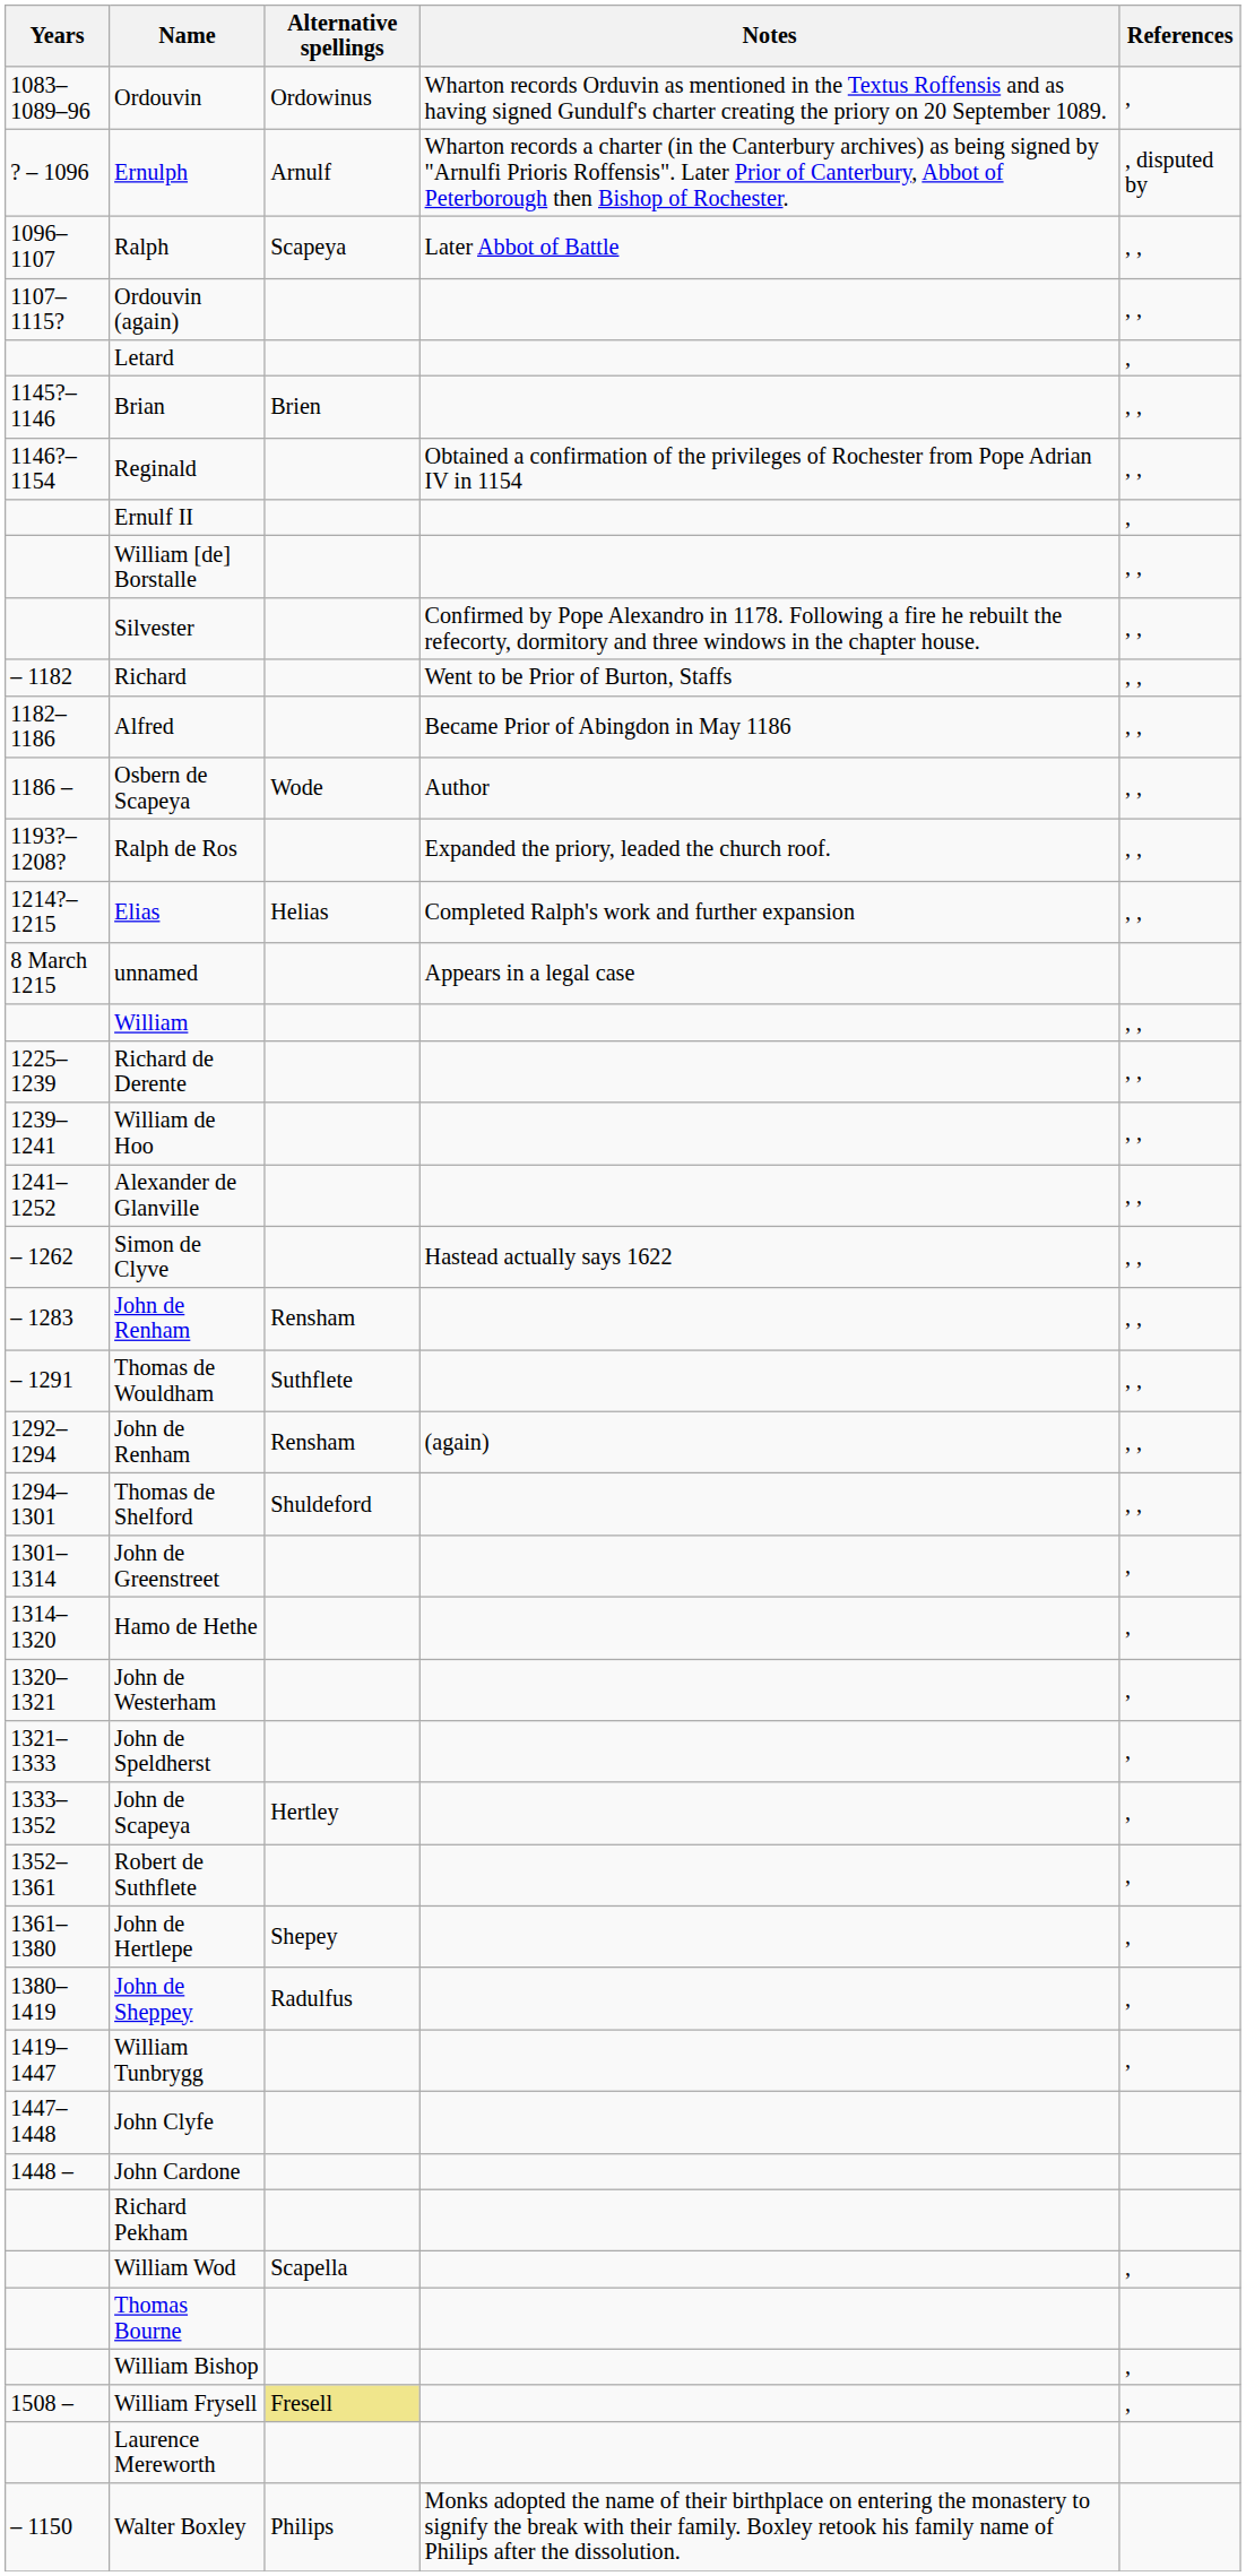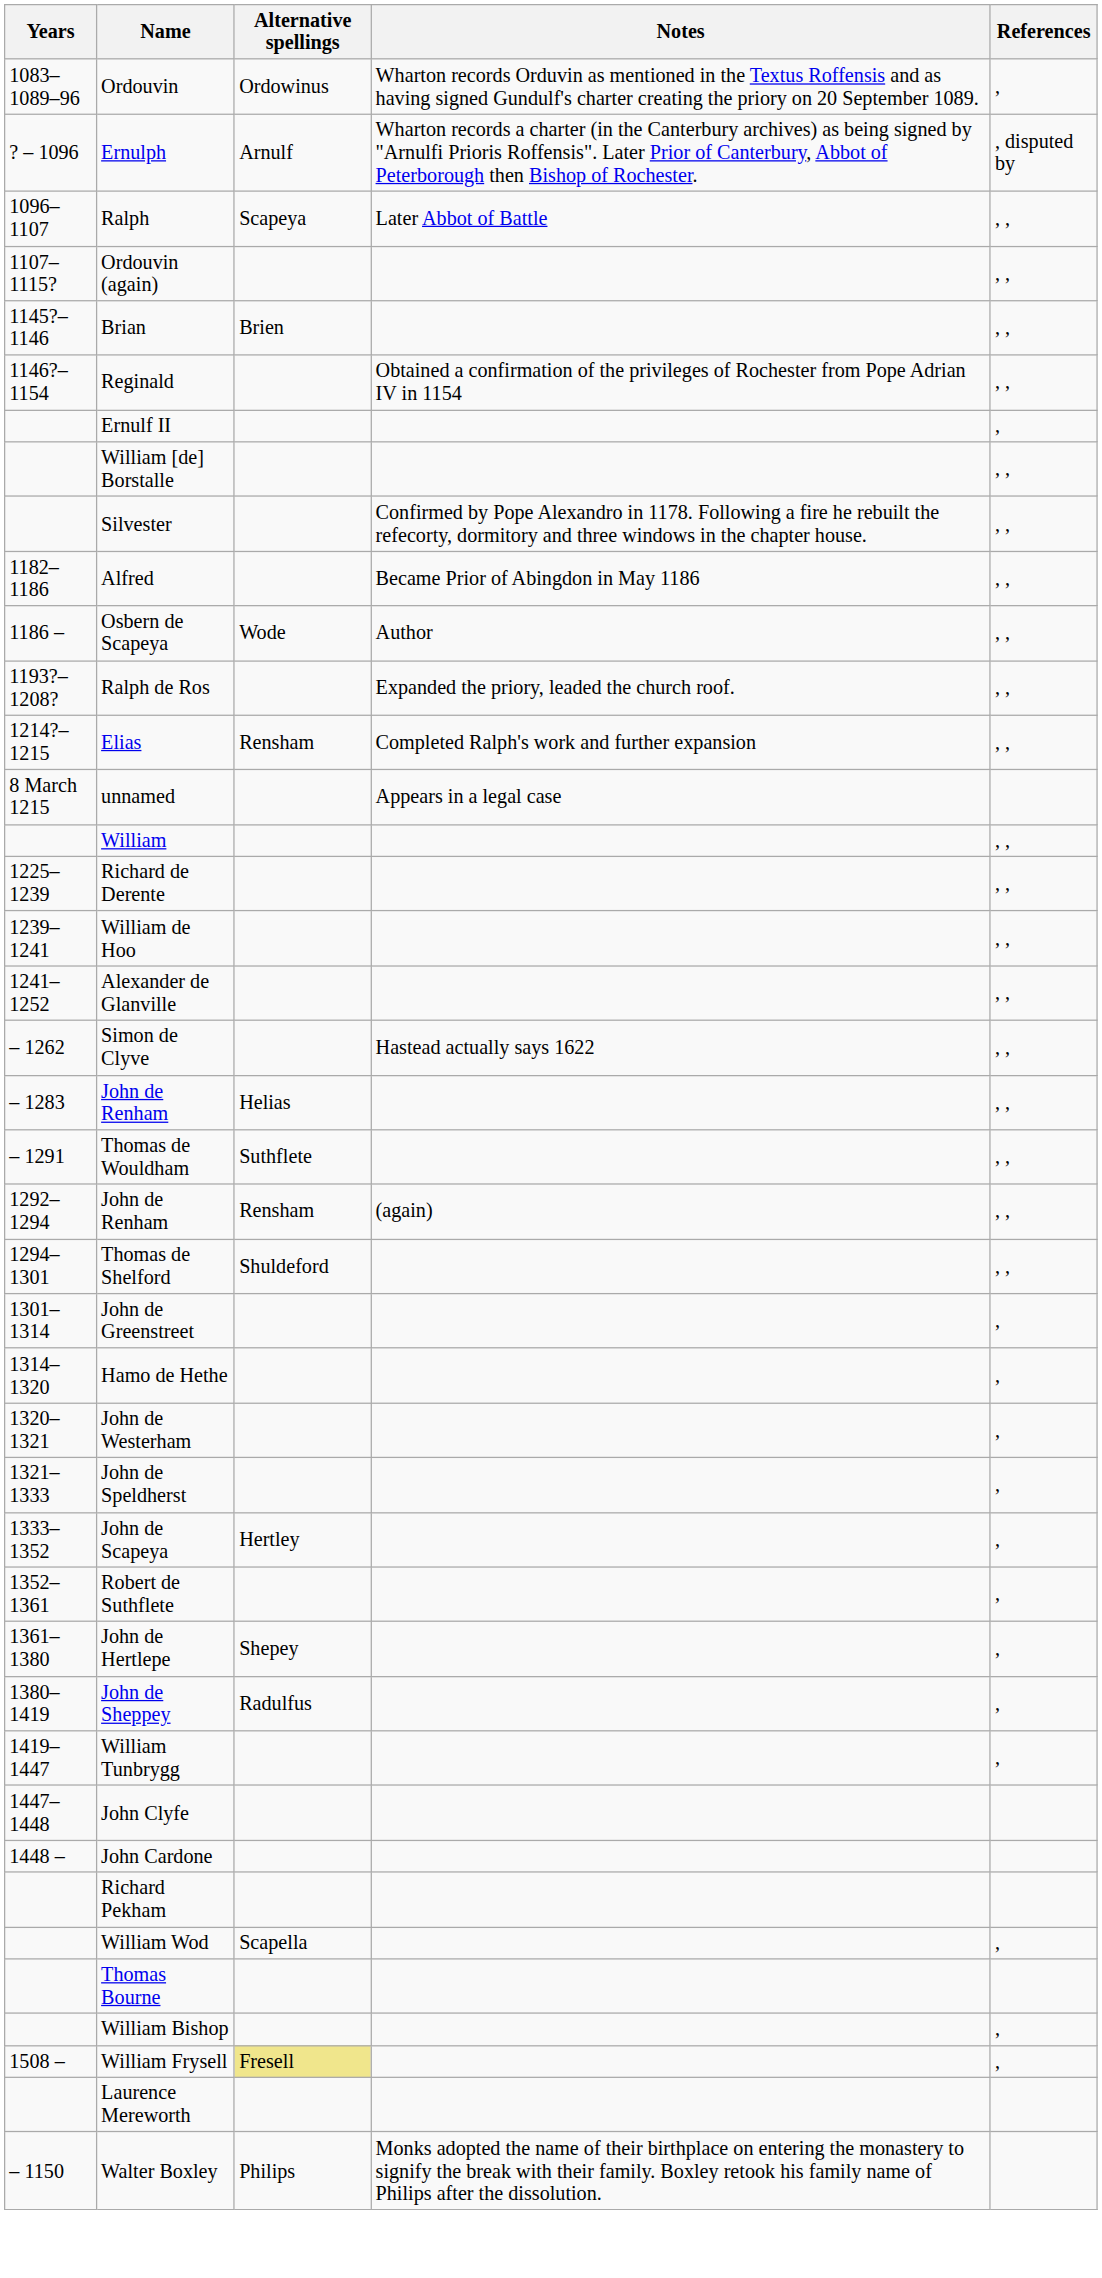 <table class="wikitable">
 <tr>
 <th>Years</th>
 <th>Name</th>
 <th>Alternative spellings</th>
 <th>Notes</th>
 <th>References</th>
 </tr>
 <tr>
 <td>1083–1089–96</td>
 <td>Ordouvin</td>
 <td>Ordowinus</td>
 <td>Wharton records Orduvin as mentioned in the <a href='#'>Textus Roffensis</a> and as having signed Gundulf's charter creating the priory on 20 September 1089.</td>
 <td>, </td>
 </tr>
 <tr>
 <td>? – 1096</td>
 <td><a href='#'>Ernulph</a></td>
 <td>Arnulf</td>
 <td>Wharton records a charter (in the Canterbury archives) as being signed by "Arnulfi Prioris Roffensis".  Later <a href='#'>Prior of Canterbury</a>, <a href='#'>Abbot of Peterborough</a> then <a href='#'>Bishop of Rochester</a>.</td>
 <td>,  disputed by </td>
 </tr>
 <tr>
 <td>1096–1107</td>
 <td>Ralph</td>
 <td>Scapeya</td>
 <td>Later <a href='#'>Abbot of Battle</a></td>
 <td>, , </td>
 </tr>
 <tr>
 <td>1107–1115?</td>
 <td>Ordouvin (again)</td>
 <td></td>
 <td></td>
 <td>, , </td>
 </tr>
 <tr>
-<td></td>
-<td>Letard</td>
-<td></td>
-<td></td>
-<td>, </td>
-</tr>
-<tr>
 <td>1145?– 1146</td>
 <td>Brian</td>
 <td>Brien</td>
 <td></td>
 <td>, , </td>
 </tr>
 <tr>
 <td>1146?– 1154</td>
 <td>Reginald</td>
 <td></td>
 <td>Obtained a confirmation of the privileges of Rochester from Pope Adrian IV in 1154</td>
 <td>, , </td>
 </tr>
 <tr>
 <td></td>
 <td>Ernulf II</td>
 <td></td>
 <td></td>
 <td>, </td>
 </tr>
 <tr>
 <td></td>
 <td>William [de] Borstalle</td>
 <td></td>
 <td></td>
 <td>, , </td>
 </tr>
 <tr>
 <td></td>
 <td>Silvester</td>
 <td></td>
 <td>Confirmed by Pope Alexandro in 1178.  Following a fire he rebuilt the refecorty, dormitory and three windows in the chapter house.</td>
 <td>, , </td>
 </tr>
 <tr>
-<td>– 1182</td>
-<td>Richard</td>
-<td></td>
-<td>Went to be Prior of Burton, Staffs</td>
-<td>, , </td>
-</tr>
-<tr>
 <td>1182–1186</td>
 <td>Alfred</td>
 <td></td>
 <td>Became Prior of Abingdon in May 1186</td>
 <td>, , </td>
 </tr>
 <tr>
 <td>1186 –</td>
 <td>Osbern de Scapeya</td>
 <td>Wode</td>
 <td>Author</td>
 <td>, , </td>
 </tr>
 <tr>
 <td>1193?– 1208?</td>
 <td>Ralph de Ros</td>
 <td></td>
 <td>Expanded the priory, leaded the church roof.</td>
 <td>, , </td>
 </tr>
 <tr>
 <td>1214?–1215</td>
 <td><a href='#'>Elias</a></td>
-<td>Helias</td>
+<td>Rensham</td>
 <td>Completed Ralph's work and further expansion</td>
 <td>, , </td>
 </tr>
 <tr>
 <td>8 March 1215</td>
 <td>unnamed</td>
 <td></td>
 <td>Appears in a legal case</td>
 <td></td>
 </tr>
 <tr>
 <td></td>
 <td><a href='#'>William</a></td>
 <td></td>
 <td></td>
 <td>, , </td>
 </tr>
 <tr>
 <td>1225–1239</td>
 <td>Richard de Derente</td>
 <td></td>
 <td></td>
 <td>, , </td>
 </tr>
 <tr>
 <td>1239–1241</td>
 <td>William de Hoo</td>
 <td></td>
 <td></td>
 <td>, , </td>
 </tr>
 <tr>
 <td>1241–1252</td>
 <td>Alexander de Glanville</td>
 <td></td>
 <td></td>
 <td>, , </td>
 </tr>
 <tr>
 <td>– 1262</td>
 <td>Simon de Clyve</td>
 <td></td>
 <td>Hastead actually says 1622</td>
 <td>, , </td>
 </tr>
 <tr>
 <td>– 1283</td>
 <td><a href='#'>John de Renham</a></td>
-<td>Rensham</td>
+<td>Helias</td>
 <td></td>
 <td>, , </td>
 </tr>
 <tr>
 <td>– 1291</td>
 <td>Thomas de Wouldham</td>
 <td>Suthflete</td>
 <td></td>
 <td>, , </td>
 </tr>
 <tr>
 <td>1292–1294</td>
 <td>John de Renham</td>
 <td>Rensham</td>
 <td>(again)</td>
 <td>, , </td>
 </tr>
 <tr>
 <td>1294–1301</td>
 <td>Thomas de Shelford</td>
 <td>Shuldeford</td>
 <td></td>
 <td>, , </td>
 </tr>
 <tr>
 <td>1301–1314</td>
 <td>John de Greenstreet</td>
 <td></td>
 <td></td>
 <td>, </td>
 </tr>
 <tr>
 <td>1314–1320</td>
 <td>Hamo de Hethe</td>
 <td></td>
 <td></td>
 <td>, </td>
 </tr>
 <tr>
 <td>1320–1321</td>
 <td>John de Westerham</td>
 <td></td>
 <td></td>
 <td>, </td>
 </tr>
 <tr>
 <td>1321–1333</td>
 <td>John de Speldherst</td>
 <td></td>
 <td></td>
 <td>, </td>
 </tr>
 <tr>
 <td>1333–1352</td>
 <td>John de Scapeya</td>
 <td>Hertley</td>
 <td></td>
 <td>, </td>
 </tr>
 <tr>
 <td>1352–1361</td>
 <td>Robert de Suthflete</td>
 <td></td>
 <td></td>
 <td>, </td>
 </tr>
 <tr>
 <td>1361–1380</td>
 <td>John de Hertlepe</td>
 <td>Shepey</td>
 <td></td>
 <td>, </td>
 </tr>
 <tr>
 <td>1380–1419</td>
 <td><a href='#'>John de Sheppey</a></td>
 <td>Radulfus</td>
 <td></td>
 <td>, </td>
 </tr>
 <tr>
 <td>1419–1447</td>
 <td>William Tunbrygg</td>
 <td></td>
 <td></td>
 <td>, </td>
 </tr>
 <tr>
 <td>1447–1448</td>
 <td>John Clyfe</td>
 <td></td>
 <td></td>
 <td></td>
 </tr>
 <tr>
 <td>1448 –</td>
 <td>John Cardone</td>
 <td></td>
 <td></td>
 <td></td>
 </tr>
 <tr>
 <td></td>
 <td>Richard Pekham</td>
 <td></td>
 <td></td>
 </tr>
 <tr>
 <td></td>
 <td>William Wod</td>
 <td>Scapella</td>
 <td></td>
 <td>, </td>
 </tr>
 <tr>
 <td></td>
 <td><a href='#'>Thomas Bourne</a></td>
 <td></td>
 <td></td>
 <td></td>
 </tr>
 <tr>
 <td></td>
 <td>William Bishop</td>
 <td></td>
 <td></td>
 <td>, </td>
 </tr>
 <tr>
 <td>1508 –</td>
 <td>William Frysell</td>
 <td style="background: khaki;">Fresell</td>
 <td></td>
 <td>, </td>
 </tr>
 <tr>
 <td></td>
 <td>Laurence Mereworth</td>
 <td></td>
 <td></td>
 <td></td>
 </tr>
 <tr>
 <td>– 1150</td>
 <td>Walter Boxley</td>
 <td>Philips</td>
 <td>Monks adopted the name of their birthplace on entering the monastery to signify the break with their family.  Boxley retook his family name of Philips after the dissolution.</td>
 <td></td>
 </tr>
 </table>
